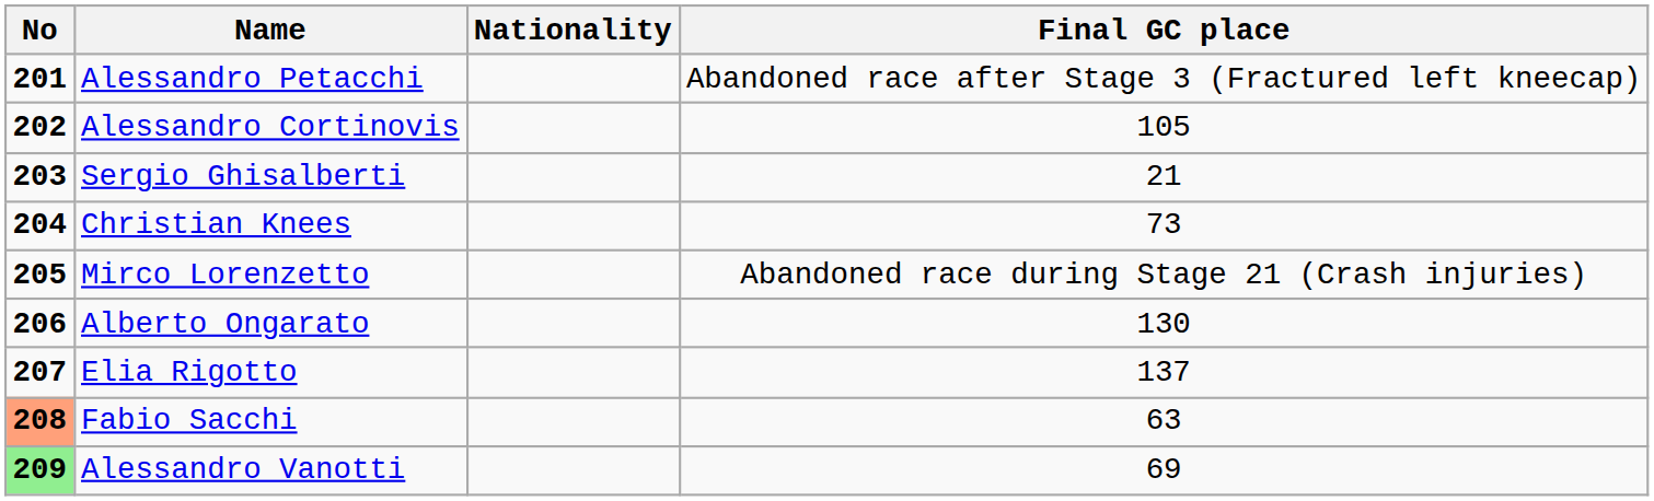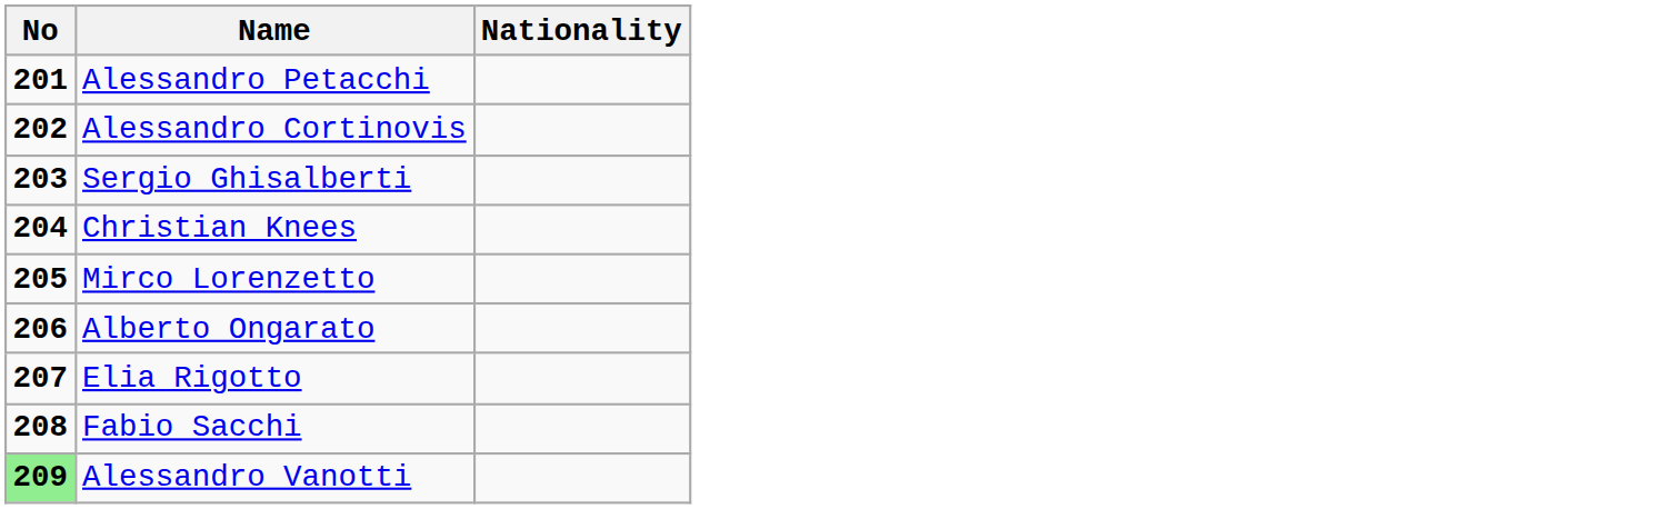 <table class="wikitable">
 <tr>
 <th>No</th>
 <th>Name</th>
 <th>Nationality</th>
-<th>Final GC place</th>
 </tr>
 <tr --->
 <td><strong>201</strong></td>
 <td><a href='#'>Alessandro Petacchi</a></td>
 <td></td>
-<td align="center">Abandoned race after Stage 3 (Fractured left kneecap)</td>
 </tr>
 <tr --->
 <td><strong>202</strong></td>
 <td><a href='#'>Alessandro Cortinovis</a></td>
 <td></td>
-<td align="center">105</td>
 </tr>
 <tr --->
 <td><strong>203</strong></td>
 <td><a href='#'>Sergio Ghisalberti</a></td>
 <td></td>
-<td align="center">21</td>
 </tr>
 <tr --->
 <td><strong>204</strong></td>
 <td><a href='#'>Christian Knees</a></td>
 <td></td>
-<td align="center">73</td>
 </tr>
 <tr --->
 <td><strong>205</strong></td>
 <td><a href='#'>Mirco Lorenzetto</a></td>
 <td></td>
-<td align="center">Abandoned race during Stage 21 (Crash injuries)</td>
 </tr>
 <tr --->
 <td><strong>206</strong></td>
 <td><a href='#'>Alberto Ongarato</a></td>
 <td></td>
-<td align="center">130</td>
 </tr>
 <tr --->
 <td><strong>207</strong></td>
 <td><a href='#'>Elia Rigotto</a></td>
 <td></td>
-<td align="center">137</td>
 </tr>
 <tr --->
-<td style="background: lightsalmon;"><strong>208</strong></td>
+<td><strong>208</strong></td>
 <td><a href='#'>Fabio Sacchi</a></td>
 <td></td>
-<td align="center">63</td>
 </tr>
 <tr --->
 <td style="background: lightgreen;"><strong>209</strong></td>
 <td><a href='#'>Alessandro Vanotti</a></td>
 <td></td>
-<td align="center">69</td>
 </tr>
 </table>
